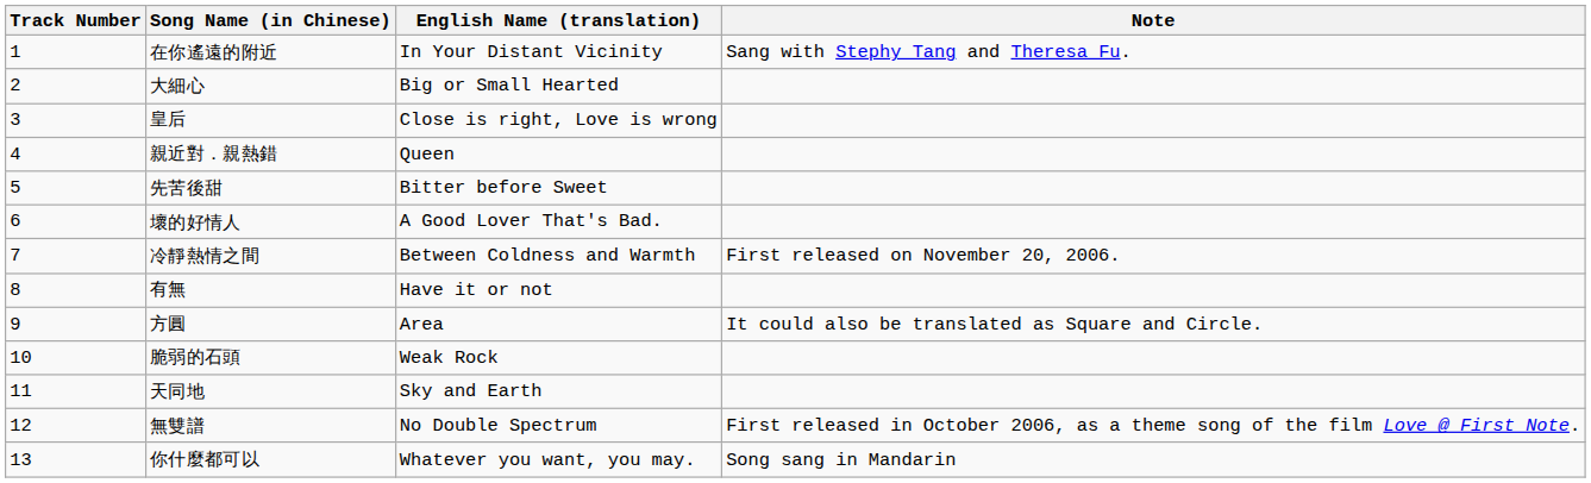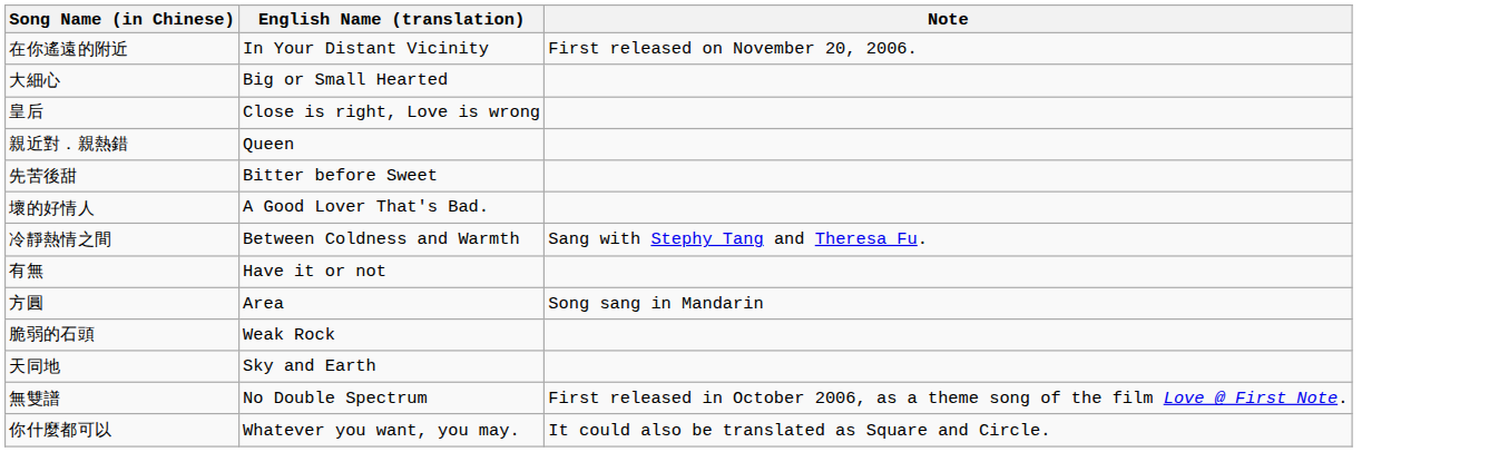 <table class="wikitable">
 <tr>
-<th>Track Number</th>
 <th>Song Name (in Chinese)</th>
 <th>English Name (translation)</th>
 <th>Note</th>
 </tr>
 <tr>
-<td>1</td>
 <td>在你遙遠的附近</td>
 <td>In Your Distant Vicinity</td>
-<td>Sang with <a href='#'>Stephy Tang</a> and <a href='#'>Theresa Fu</a>.</td>
+<td>First released on November 20, 2006.</td>
 </tr>
 <tr>
-<td>2</td>
 <td>大細心</td>
 <td>Big or Small Hearted</td>
 <td></td>
 </tr>
 <tr>
-<td>3</td>
 <td>皇后</td>
 <td>Close is right, Love is wrong</td>
 <td></td>
 </tr>
 <tr>
-<td>4</td>
 <td>親近對．親熱錯</td>
 <td>Queen</td>
 <td></td>
 </tr>
 <tr>
-<td>5</td>
 <td>先苦後甜</td>
 <td>Bitter before Sweet</td>
 <td></td>
 </tr>
 <tr>
-<td>6</td>
 <td>壞的好情人</td>
 <td>A Good Lover That's Bad.</td>
 <td></td>
 </tr>
 <tr>
-<td>7</td>
 <td>冷靜熱情之間</td>
 <td>Between Coldness and Warmth</td>
-<td>First released on November 20, 2006.</td>
+<td>Sang with <a href='#'>Stephy Tang</a> and <a href='#'>Theresa Fu</a>.</td>
 </tr>
 <tr>
-<td>8</td>
 <td>有無</td>
 <td>Have it or not</td>
 <td></td>
 </tr>
 <tr>
-<td>9</td>
 <td>方圓</td>
 <td>Area</td>
-<td>It could also be translated as Square and Circle.</td>
+<td>Song sang in Mandarin</td>
 </tr>
 <tr>
-<td>10</td>
 <td>脆弱的石頭</td>
 <td>Weak Rock</td>
 <td></td>
 </tr>
 <tr>
-<td>11</td>
 <td>天同地</td>
 <td>Sky and Earth</td>
 <td></td>
 </tr>
 <tr>
-<td>12</td>
 <td>無雙譜</td>
 <td>No Double Spectrum</td>
 <td>First released in October 2006, as a theme song of the film <em><a href='#'>Love @ First Note</a></em>.</td>
 </tr>
 <tr>
-<td>13</td>
 <td>你什麼都可以</td>
 <td>Whatever you want, you may.</td>
-<td>Song sang in Mandarin</td>
+<td>It could also be translated as Square and Circle.</td>
 </tr>
 </table>
